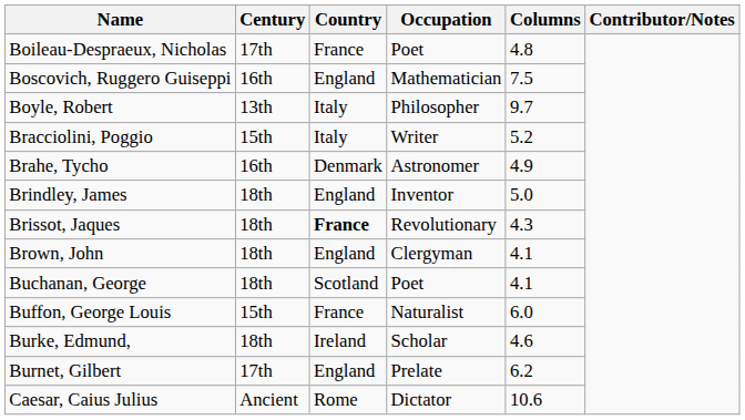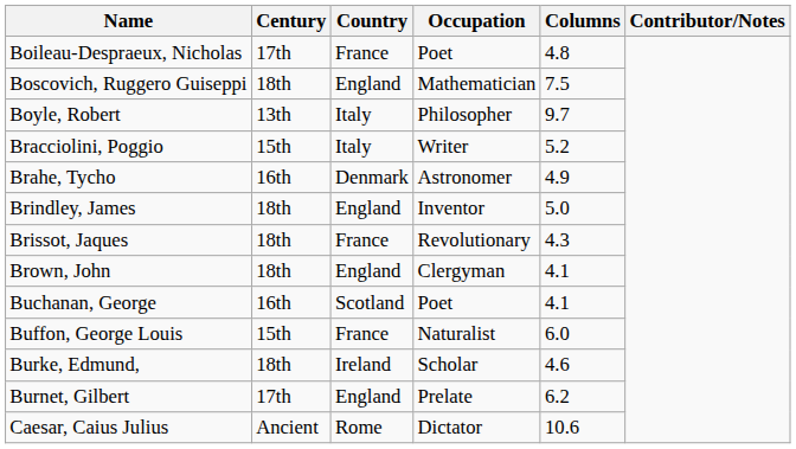 <table class="wikitable">
 <tr>
 <th>Name</th>
 <th>Century</th>
 <th>Country</th>
 <th>Occupation</th>
 <th>Columns</th>
 <th>Contributor/Notes</th>
 </tr>
 <tr>
 <td>Boileau-Despraeux, Nicholas</td>
 <td>17th</td>
 <td>France</td>
 <td>Poet</td>
 <td>4.8</td>
 </tr>
 <tr>
 <td>Boscovich, Ruggero Guiseppi</td>
-<td>16th</td>
+<td>18th</td>
 <td>England</td>
 <td>Mathematician</td>
 <td>7.5</td>
 </tr>
 <tr>
 <td>Boyle, Robert</td>
 <td>13th</td>
 <td>Italy</td>
 <td>Philosopher</td>
 <td>9.7</td>
 </tr>
 <tr>
 <td>Bracciolini, Poggio</td>
 <td>15th</td>
 <td>Italy</td>
 <td>Writer</td>
 <td>5.2</td>
 </tr>
 <tr>
 <td>Brahe, Tycho</td>
 <td>16th</td>
 <td>Denmark</td>
 <td>Astronomer</td>
 <td>4.9</td>
 </tr>
 <tr>
 <td>Brindley, James</td>
 <td>18th</td>
 <td>England</td>
 <td>Inventor</td>
 <td>5.0</td>
 </tr>
 <tr>
 <td>Brissot, Jaques</td>
 <td>18th</td>
-<td><strong>France</strong></td>
+<td>France</td>
 <td>Revolutionary</td>
 <td>4.3</td>
 </tr>
 <tr>
 <td>Brown, John</td>
 <td>18th</td>
 <td>England</td>
 <td>Clergyman</td>
 <td>4.1</td>
 </tr>
 <tr>
 <td>Buchanan, George</td>
-<td>18th</td>
+<td>16th</td>
 <td>Scotland</td>
 <td>Poet</td>
 <td>4.1</td>
 </tr>
 <tr>
 <td>Buffon, George Louis</td>
 <td>15th</td>
 <td>France</td>
 <td>Naturalist</td>
 <td>6.0</td>
 </tr>
 <tr>
 <td>Burke, Edmund,</td>
 <td>18th</td>
 <td>Ireland</td>
 <td>Scholar</td>
 <td>4.6</td>
 </tr>
 <tr>
 <td>Burnet, Gilbert</td>
 <td>17th</td>
 <td>England</td>
 <td>Prelate</td>
 <td>6.2</td>
 </tr>
 <tr>
 <td>Caesar, Caius Julius</td>
 <td>Ancient</td>
 <td>Rome</td>
 <td>Dictator</td>
 <td>10.6</td>
 </tr>
 </table>
